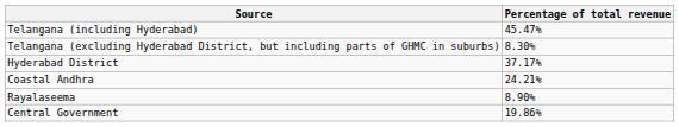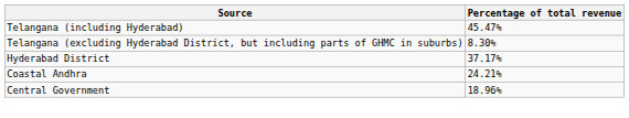 <table class="wikitable">
 <tr>
 <th>Source</th>
 <th>Percentage of total revenue</th>
 </tr>
 <tr>
 <td>Telangana (including Hyderabad)</td>
 <td>45.47%</td>
 </tr>
 <tr>
 <td>Telangana (excluding Hyderabad District, but including parts of GHMC in suburbs)</td>
 <td>8.30%</td>
 </tr>
 <tr>
 <td>Hyderabad District</td>
 <td>37.17%</td>
 </tr>
 <tr>
 <td>Coastal Andhra</td>
 <td>24.21%</td>
 </tr>
 <tr>
-<td>Rayalaseema</td>
-<td>8.90%</td>
-</tr>
-<tr>
 <td>Central Government</td>
-<td>19.86%</td>
+<td>18.96%</td>
 </tr>
 </table>
